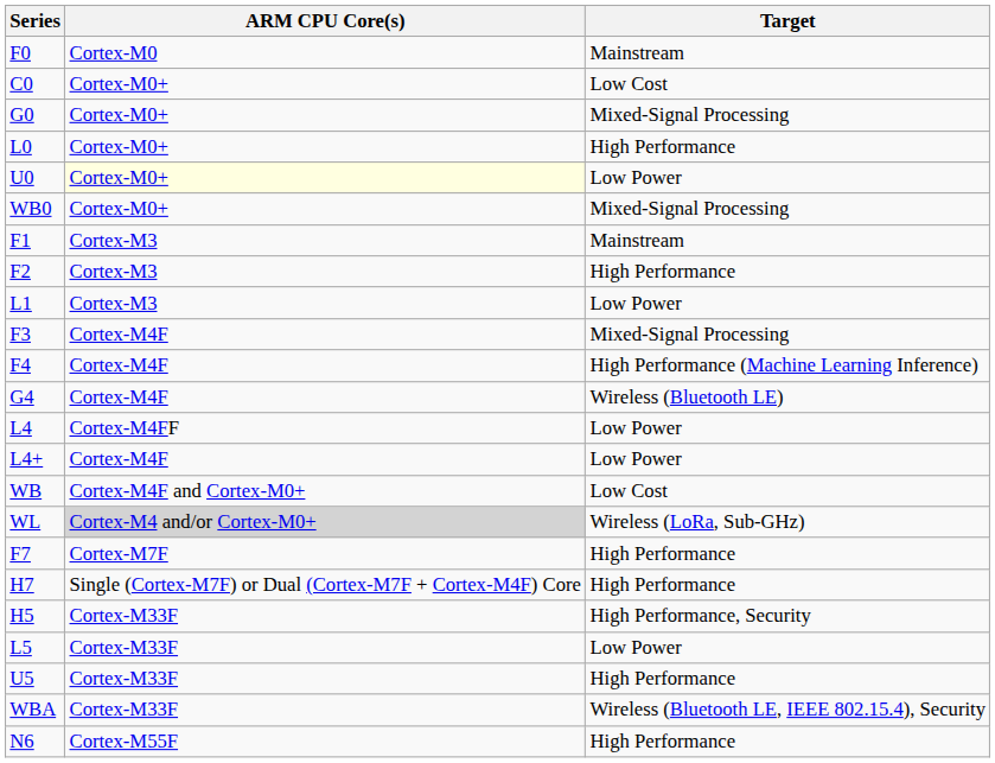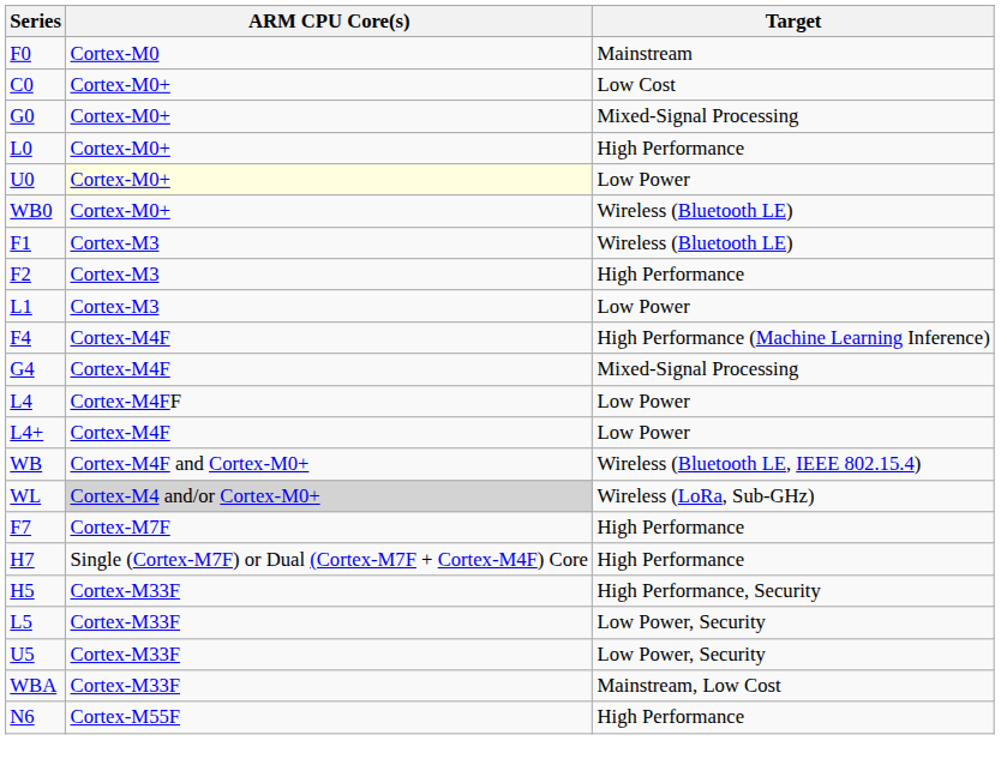 <table class="wikitable">
 <tr>
 <th>Series</th>
 <th>ARM CPU Core(s)</th>
 <th>Target</th>
 </tr>
 <tr>
 <td><div><a href='#'>F0</a></div></td>
 <td><div><a href='#'>Cortex-M0</a></div></td>
 <td>Mainstream</td>
 </tr>
 <tr>
 <td><div><a href='#'>C0</a></div></td>
 <td><div><a href='#'>Cortex-M0+</a></div></td>
 <td>Low Cost</td>
 </tr>
 <tr>
 <td><div><a href='#'>G0</a></div></td>
 <td><div><a href='#'>Cortex-M0+</a></div></td>
 <td>Mixed-Signal Processing</td>
 </tr>
 <tr>
 <td><div><a href='#'>L0</a></div></td>
 <td><div><a href='#'>Cortex-M0+</a></div></td>
 <td>High Performance</td>
 </tr>
 <tr>
 <td><div><a href='#'>U0</a></div></td>
 <td style="background: lightyellow;"><div><a href='#'>Cortex-M0+</a></div></td>
 <td>Low Power</td>
 </tr>
 <tr>
 <td><div><a href='#'>WB0</a></div></td>
 <td><div><a href='#'>Cortex-M0+</a></div></td>
-<td>Mixed-Signal Processing</td>
+<td>Wireless (<a href='#'>Bluetooth LE</a>)</td>
 </tr>
 <tr>
 <td><div><a href='#'>F1</a></div></td>
 <td><div><a href='#'>Cortex-M3</a></div></td>
-<td>Mainstream</td>
+<td>Wireless (<a href='#'>Bluetooth LE</a>)</td>
 </tr>
 <tr>
 <td><div><a href='#'>F2</a></div></td>
 <td><div><a href='#'>Cortex-M3</a></div></td>
 <td>High Performance</td>
 </tr>
 <tr>
 <td><div><a href='#'>L1</a></div></td>
 <td><div><a href='#'>Cortex-M3</a></div></td>
 <td>Low Power</td>
 </tr>
 <tr>
-<td><div><a href='#'>F3</a></div></td>
-<td><div><a href='#'>Cortex-M4F</a></div></td>
-<td>Mixed-Signal Processing</td>
-</tr>
-<tr>
 <td><div><a href='#'>F4</a></div></td>
 <td><div><a href='#'>Cortex-M4F</a></div></td>
 <td>High Performance (<a href='#'>Machine Learning</a> Inference)</td>
 </tr>
 <tr>
 <td><div><a href='#'>G4</a></div></td>
 <td><div><a href='#'>Cortex-M4F</a></div></td>
-<td>Wireless (<a href='#'>Bluetooth LE</a>)</td>
+<td>Mixed-Signal Processing</td>
 </tr>
 <tr>
 <td><div><a href='#'>L4</a></div></td>
 <td><div><a href='#'>Cortex-M4F</a>F</div></td>
 <td>Low Power</td>
 </tr>
 <tr>
 <td><div><a href='#'>L4+</a></div></td>
 <td><div><a href='#'>Cortex-M4F</a></div></td>
 <td>Low Power</td>
 </tr>
 <tr>
 <td><div><a href='#'>WB</a></div></td>
 <td><div><a href='#'>Cortex-M4F</a> and <a href='#'>Cortex-M0+</a> </div></td>
-<td>Low Cost</td>
+<td>Wireless (<a href='#'>Bluetooth LE</a>, <a href='#'>IEEE 802.15.4</a>)</td>
 </tr>
 <tr>
 <td><div><a href='#'>WL</a></div></td>
 <td style="background: lightgrey;"><div><a href='#'>Cortex-M4</a> and/or <a href='#'>Cortex-M0+</a> </div></td>
 <td>Wireless (<a href='#'>LoRa</a>, Sub-GHz)</td>
 </tr>
 <tr>
 <td><div><a href='#'>F7</a></div></td>
 <td><div><a href='#'>Cortex-M7F</a></div></td>
 <td>High Performance</td>
 </tr>
 <tr>
 <td><div><a href='#'>H7</a></div></td>
 <td><div>Single (<a href='#'>Cortex-M7F</a>) or Dual <a href='#'>(Cortex-M7F</a> + <a href='#'>Cortex-M4F</a>) Core</div></td>
 <td>High Performance</td>
 </tr>
 <tr>
 <td><div><a href='#'>H5</a></div></td>
 <td><div><a href='#'>Cortex-M33F</a></div></td>
 <td>High Performance, Security</td>
 </tr>
 <tr>
 <td><div><a href='#'>L5</a></div></td>
 <td><div><a href='#'>Cortex-M33F</a></div></td>
-<td>Low Power</td>
+<td>Low Power, Security</td>
 </tr>
 <tr>
 <td><div><a href='#'>U5</a></div></td>
 <td><div><a href='#'>Cortex-M33F</a></div></td>
-<td>High Performance</td>
+<td>Low Power, Security</td>
 </tr>
 <tr>
 <td><div><a href='#'>WBA</a></div></td>
 <td><div><a href='#'>Cortex-M33F</a></div></td>
-<td>Wireless (<a href='#'>Bluetooth LE</a>, <a href='#'>IEEE 802.15.4</a>), Security</td>
+<td>Mainstream, Low Cost</td>
 </tr>
 <tr>
 <td><div><a href='#'>N6</a></div></td>
 <td><div><a href='#'>Cortex-M55F</a></div></td>
 <td>High Performance</td>
 </tr>
 </table>
